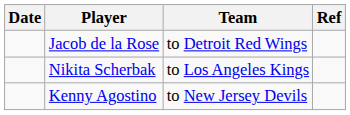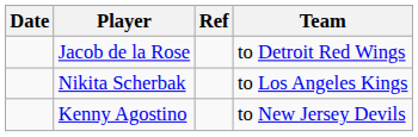 <table class="wikitable">
 <tr>
 <th>Date</th>
 <th>Player</th>
+<th>Ref</th>
 <th>Team</th>
-<th>Ref</th>
 </tr>
 <tr>
 <td></td>
 <td><a href='#'>Jacob de la Rose</a></td>
+<td></td>
 <td>to <a href='#'>Detroit Red Wings</a></td>
-<td></td>
 </tr>
 <tr>
 <td></td>
 <td><a href='#'>Nikita Scherbak</a></td>
+<td></td>
 <td>to <a href='#'>Los Angeles Kings</a></td>
-<td></td>
 </tr>
 <tr>
 <td></td>
 <td><a href='#'>Kenny Agostino</a></td>
+<td></td>
 <td>to <a href='#'>New Jersey Devils</a></td>
-<td></td>
 </tr>
 </table>
